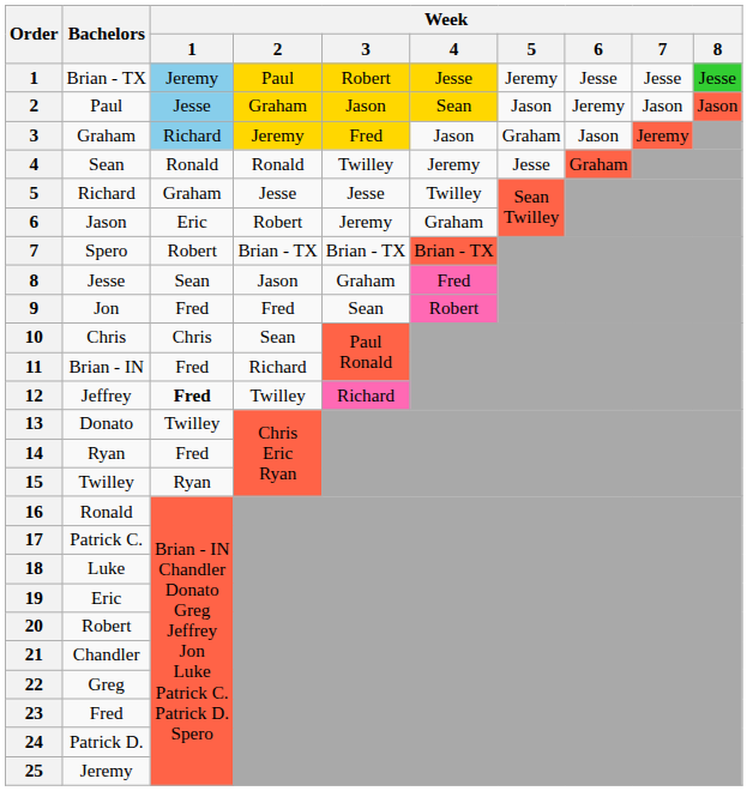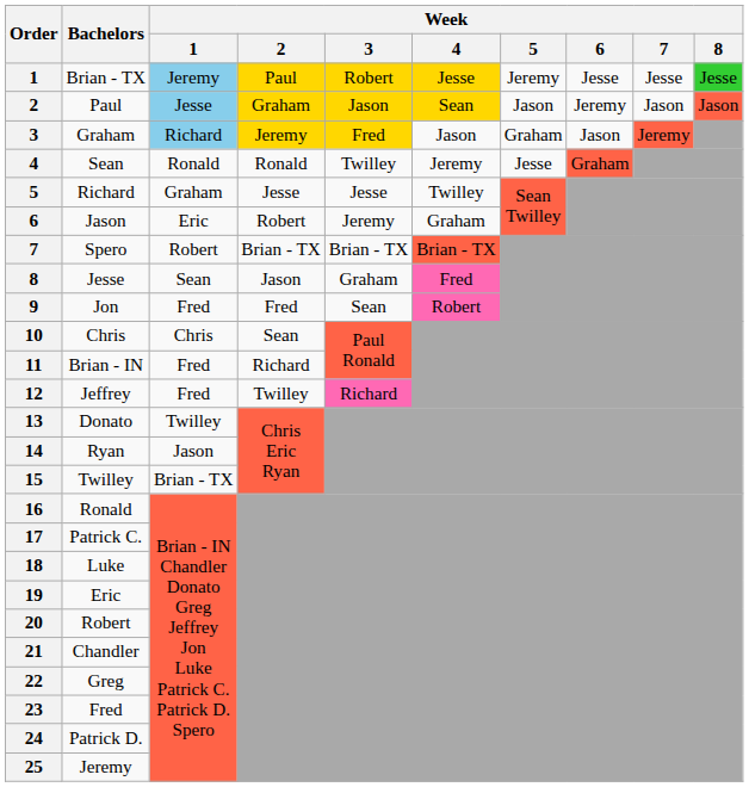 <table class="wikitable" style="text-align:center">
 <tr>
 <th rowspan=2>Order</th>
 <th rowspan=2>Bachelors</th>
 <th colspan=8>Week</th>
 </tr>
 <tr>
 <th>1</th>
 <th>2</th>
 <th>3</th>
 <th>4</th>
 <th>5</th>
 <th>6</th>
 <th>7</th>
 <th>8</th>
 </tr>
 <tr>
 <th>1</th>
 <td>Brian - TX</td>
 <td bgcolor="skyblue">Jeremy</td>
 <td bgcolor="gold">Paul</td>
 <td bgcolor="gold">Robert</td>
 <td bgcolor="gold">Jesse</td>
 <td>Jeremy</td>
 <td>Jesse</td>
 <td>Jesse</td>
 <td bgcolor="limegreen">Jesse</td>
 </tr>
 <tr>
 <th>2</th>
 <td>Paul</td>
 <td bgcolor="skyblue">Jesse</td>
 <td bgcolor="gold">Graham</td>
 <td bgcolor="gold">Jason</td>
 <td bgcolor="gold">Sean</td>
 <td>Jason</td>
 <td>Jeremy</td>
 <td>Jason</td>
 <td bgcolor="tomato">Jason</td>
 </tr>
 <tr>
 <th>3</th>
 <td>Graham</td>
 <td bgcolor="skyblue">Richard</td>
 <td bgcolor="gold">Jeremy</td>
 <td bgcolor="gold">Fred</td>
 <td>Jason</td>
 <td>Graham</td>
 <td>Jason</td>
 <td bgcolor="tomato">Jeremy</td>
 <td bgcolor="darkgray" colspan="1"></td>
 </tr>
 <tr>
 <th>4</th>
 <td>Sean</td>
 <td>Ronald</td>
 <td>Ronald</td>
 <td>Twilley</td>
 <td>Jeremy</td>
 <td>Jesse</td>
 <td bgcolor="tomato">Graham</td>
 <td bgcolor="darkgray" colspan="2"></td>
 </tr>
 <tr>
 <th>5</th>
 <td>Richard</td>
 <td>Graham</td>
 <td>Jesse</td>
 <td>Jesse</td>
 <td>Twilley</td>
 <td bgcolor="tomato" rowspan="2">Sean<br>Twilley</td>
 <td bgcolor="darkgray" colspan="3" rowspan="2"></td>
 </tr>
 <tr>
 <th>6</th>
 <td>Jason</td>
 <td>Eric</td>
 <td>Robert</td>
 <td>Jeremy</td>
 <td>Graham</td>
 </tr>
 <tr>
 <th>7</th>
 <td>Spero</td>
 <td>Robert</td>
 <td>Brian - TX</td>
 <td>Brian - TX</td>
 <td bgcolor="tomato">Brian - TX</td>
 <td bgcolor="darkgray" colspan="4" rowspan="3"></td>
 </tr>
 <tr>
 <th>8</th>
 <td>Jesse</td>
 <td>Sean</td>
 <td>Jason</td>
 <td>Graham</td>
 <td bgcolor="hotpink">Fred</td>
 </tr>
 <tr>
 <th>9</th>
 <td>Jon</td>
 <td>Fred</td>
 <td>Fred</td>
 <td>Sean</td>
 <td bgcolor="hotpink">Robert</td>
 </tr>
 <tr>
 <th>10</th>
 <td>Chris</td>
 <td>Chris</td>
 <td>Sean</td>
 <td bgcolor="tomato" rowspan="2">Paul<br>Ronald</td>
 <td bgcolor="darkgray" colspan="5" rowspan="3"></td>
 </tr>
 <tr>
 <th>11</th>
 <td>Brian - IN</td>
 <td>Fred</td>
 <td>Richard</td>
 </tr>
 <tr>
 <th>12</th>
 <td>Jeffrey</td>
-<td><strong>Fred</strong></td>
+<td>Fred</td>
 <td>Twilley</td>
 <td bgcolor="hotpink">Richard</td>
 </tr>
 <tr>
 <th>13</th>
 <td>Donato</td>
 <td>Twilley</td>
 <td bgcolor="tomato" rowspan="3">Chris<br>Eric<br>Ryan</td>
 <td bgcolor="darkgray" colspan="6" rowspan="3"></td>
 </tr>
 <tr>
 <th>14</th>
 <td>Ryan</td>
-<td>Fred</td>
+<td>Jason</td>
 </tr>
 <tr>
 <th>15</th>
 <td>Twilley</td>
-<td>Ryan</td>
+<td>Brian - TX</td>
 </tr>
 <tr>
 <th>16</th>
 <td>Ronald</td>
 <td bgcolor="tomato" rowspan="10">Brian - IN<br>Chandler<br>Donato<br>Greg<br>Jeffrey<br>Jon<br>Luke<br>Patrick C.<br>Patrick D.<br>Spero</td>
 <td bgcolor="darkgray" colspan="7" rowspan="10"></td>
 </tr>
 <tr>
 <th>17</th>
 <td>Patrick C.</td>
 </tr>
 <tr>
 <th>18</th>
 <td>Luke</td>
 </tr>
 <tr>
 <th>19</th>
 <td>Eric</td>
 </tr>
 <tr>
 <th>20</th>
 <td>Robert</td>
 </tr>
 <tr>
 <th>21</th>
 <td>Chandler</td>
 </tr>
 <tr>
 <th>22</th>
 <td>Greg</td>
 </tr>
 <tr>
 <th>23</th>
 <td>Fred</td>
 </tr>
 <tr>
 <th>24</th>
 <td>Patrick D.</td>
 </tr>
 <tr>
 <th>25</th>
 <td>Jeremy</td>
 </tr>
 </table>
